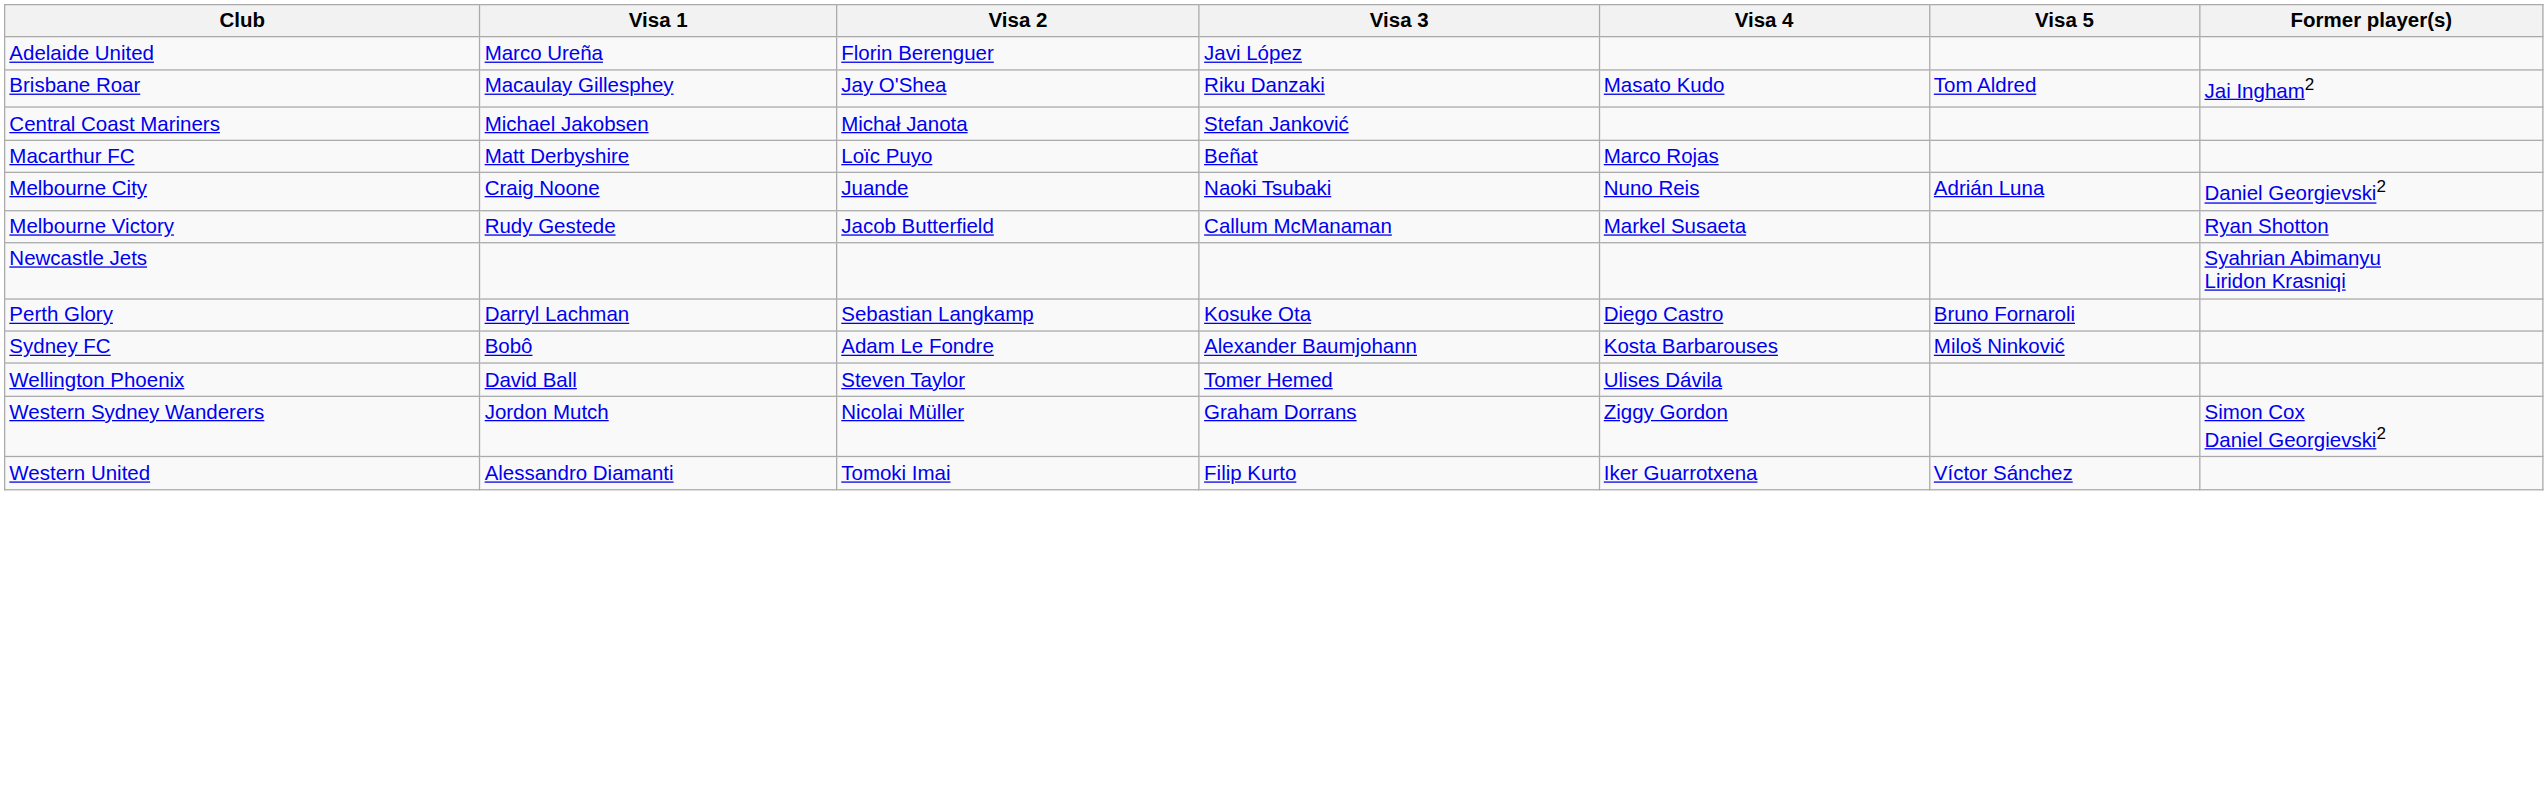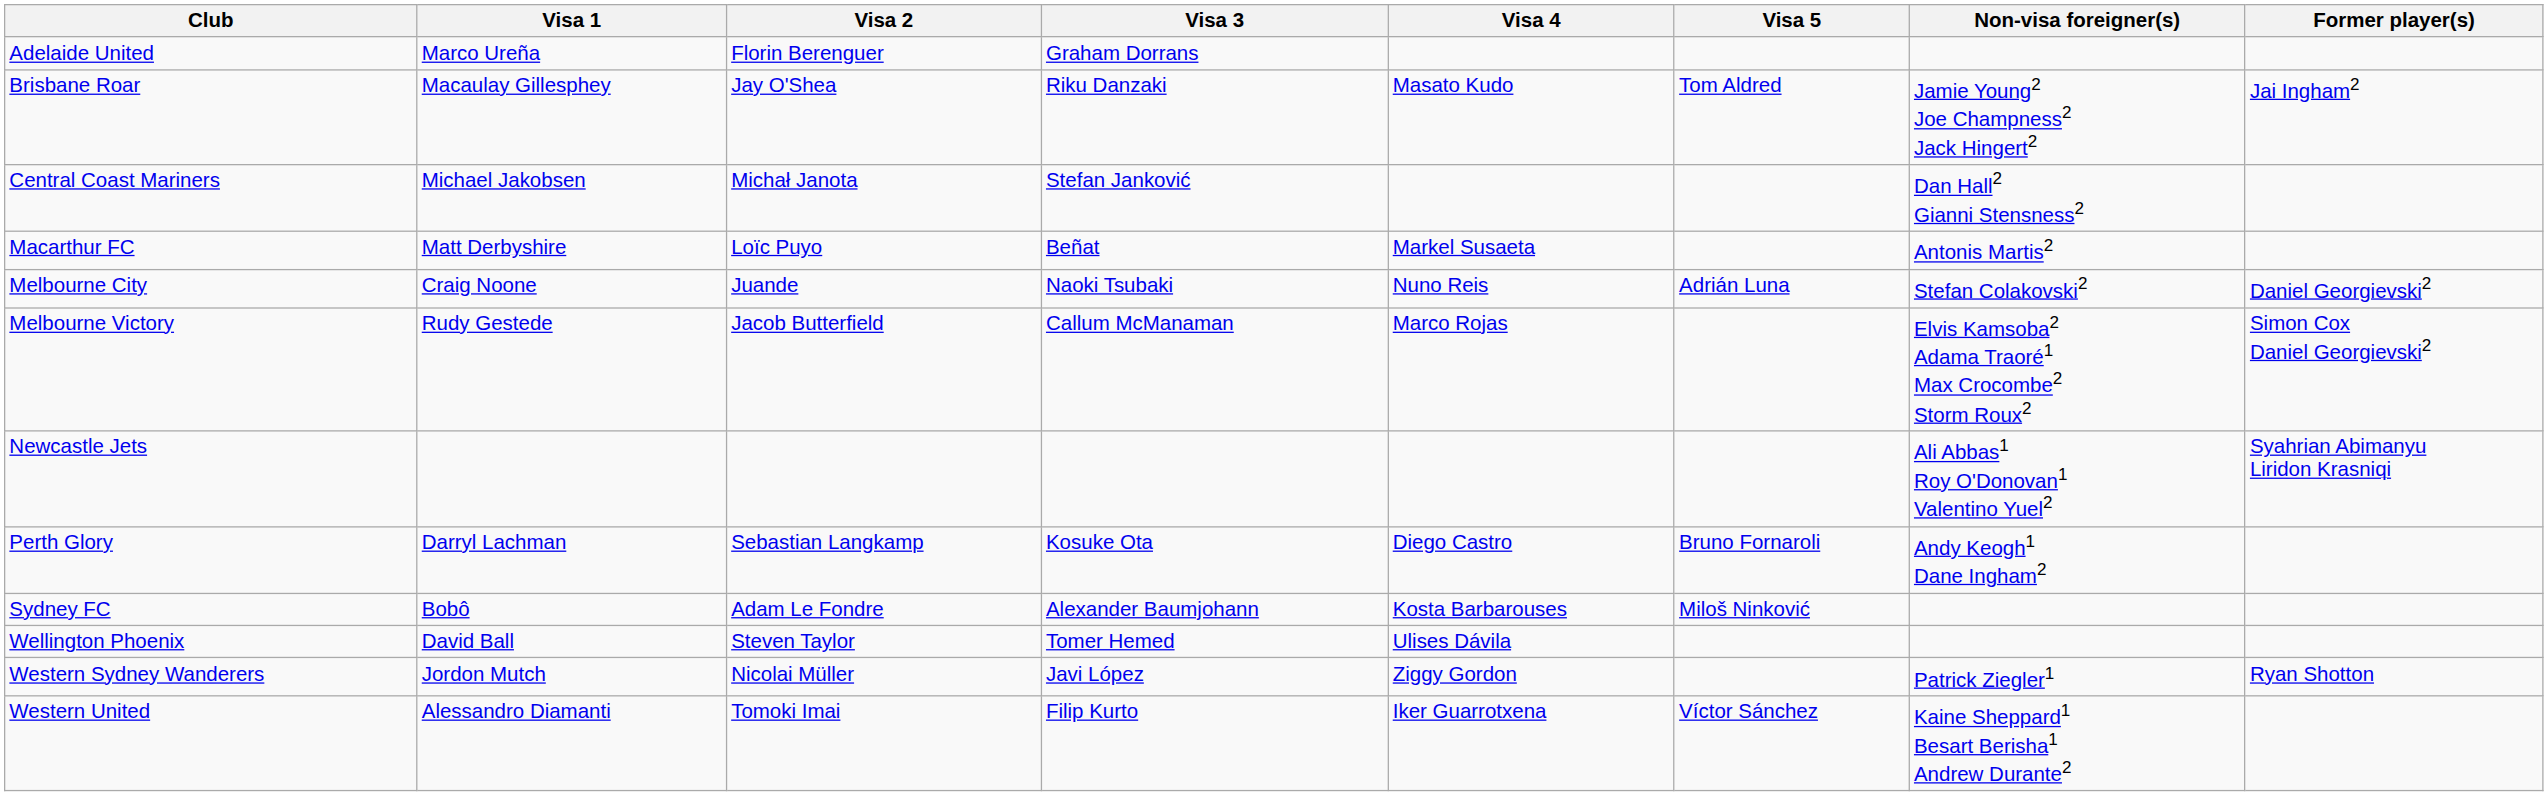 <table class="wikitable" style="width:100%">
 <tr>
 <th>Club</th>
 <th>Visa 1</th>
 <th>Visa 2</th>
 <th>Visa 3</th>
 <th>Visa 4</th>
 <th>Visa 5</th>
+<th>Non-visa foreigner(s)</th>
 <th>Former player(s)</th>
 </tr>
 <tr style="vertical-align:top;">
 <td><a href='#'>Adelaide United</a></td>
 <td> <a href='#'>Marco Ureña</a></td>
 <td> <a href='#'>Florin Berenguer</a></td>
-<td> <a href='#'>Javi López</a></td>
+<td> <a href='#'>Graham Dorrans</a></td>
+<td></td>
 <td></td>
 <td></td>
 <td></td>
 </tr>
 <tr style="vertical-align:top;">
 <td><a href='#'>Brisbane Roar</a></td>
 <td> <a href='#'>Macaulay Gillesphey</a></td>
 <td> <a href='#'>Jay O'Shea</a></td>
 <td> <a href='#'>Riku Danzaki</a></td>
 <td> <a href='#'>Masato Kudo</a></td>
 <td> <a href='#'>Tom Aldred</a></td>
+<td> <a href='#'>Jamie Young</a><sup>2</sup> <br> <a href='#'>Joe Champness</a><sup>2</sup> <br> <a href='#'>Jack Hingert</a><sup>2</sup></td>
 <td> <a href='#'>Jai Ingham</a><sup>2</sup></td>
 </tr>
 <tr style="vertical-align:top;">
 <td><a href='#'>Central Coast Mariners</a></td>
 <td> <a href='#'>Michael Jakobsen</a></td>
 <td> <a href='#'>Michał Janota</a></td>
 <td> <a href='#'>Stefan Janković</a></td>
 <td></td>
 <td></td>
+<td> <a href='#'>Dan Hall</a><sup>2</sup> <br> <a href='#'>Gianni Stensness</a><sup>2</sup></td>
 <td></td>
 </tr>
 <tr style="vertical-align:top;">
 <td><a href='#'>Macarthur FC</a></td>
 <td> <a href='#'>Matt Derbyshire</a></td>
 <td> <a href='#'>Loïc Puyo</a></td>
 <td> <a href='#'>Beñat</a></td>
-<td> <a href='#'>Marco Rojas</a></td>
+<td> <a href='#'>Markel Susaeta</a></td>
 <td></td>
+<td> <a href='#'>Antonis Martis</a><sup>2</sup></td>
 <td></td>
 </tr>
 <tr style="vertical-align:top;">
 <td><a href='#'>Melbourne City</a></td>
 <td> <a href='#'>Craig Noone</a></td>
 <td> <a href='#'>Juande</a></td>
 <td> <a href='#'>Naoki Tsubaki</a></td>
 <td> <a href='#'>Nuno Reis</a></td>
 <td> <a href='#'>Adrián Luna</a></td>
+<td> <a href='#'>Stefan Colakovski</a><sup>2</sup></td>
 <td> <a href='#'>Daniel Georgievski</a><sup>2</sup></td>
 </tr>
 <tr style="vertical-align:top;">
 <td><a href='#'>Melbourne Victory</a></td>
 <td> <a href='#'>Rudy Gestede</a></td>
 <td> <a href='#'>Jacob Butterfield</a></td>
 <td> <a href='#'>Callum McManaman</a></td>
-<td> <a href='#'>Markel Susaeta</a></td>
+<td> <a href='#'>Marco Rojas</a></td>
 <td></td>
-<td> <a href='#'>Ryan Shotton</a></td>
+<td> <a href='#'>Elvis Kamsoba</a><sup>2</sup> <br> <a href='#'>Adama Traoré</a><sup>1</sup> <br> <a href='#'>Max Crocombe</a><sup>2</sup> <br> <a href='#'>Storm Roux</a><sup>2</sup></td>
+<td> <a href='#'>Simon Cox</a> <br> <a href='#'>Daniel Georgievski</a><sup>2</sup></td>
 </tr>
 <tr style="vertical-align:top;">
 <td><a href='#'>Newcastle Jets</a></td>
 <td></td>
 <td></td>
 <td></td>
 <td></td>
 <td></td>
+<td> <a href='#'>Ali Abbas</a><sup>1</sup> <br> <a href='#'>Roy O'Donovan</a><sup>1</sup> <br> <a href='#'>Valentino Yuel</a><sup>2</sup></td>
 <td> <a href='#'>Syahrian Abimanyu</a> <br> <a href='#'>Liridon Krasniqi</a></td>
 </tr>
 <tr style="vertical-align:top;">
 <td><a href='#'>Perth Glory</a></td>
 <td> <a href='#'>Darryl Lachman</a></td>
 <td> <a href='#'>Sebastian Langkamp</a></td>
 <td> <a href='#'>Kosuke Ota</a></td>
 <td> <a href='#'>Diego Castro</a></td>
 <td> <a href='#'>Bruno Fornaroli</a></td>
+<td> <a href='#'>Andy Keogh</a><sup>1</sup> <br> <a href='#'>Dane Ingham</a><sup>2</sup></td>
 <td></td>
 </tr>
 <tr style="vertical-align:top;">
 <td><a href='#'>Sydney FC</a></td>
 <td> <a href='#'>Bobô</a></td>
 <td> <a href='#'>Adam Le Fondre</a></td>
 <td> <a href='#'>Alexander Baumjohann</a></td>
 <td> <a href='#'>Kosta Barbarouses</a></td>
 <td> <a href='#'>Miloš Ninković</a></td>
 <td></td>
+<td></td>
 </tr>
 <tr style="vertical-align:top;">
 <td><a href='#'>Wellington Phoenix</a></td>
 <td> <a href='#'>David Ball</a></td>
 <td> <a href='#'>Steven Taylor</a></td>
 <td> <a href='#'>Tomer Hemed</a></td>
 <td> <a href='#'>Ulises Dávila</a></td>
 <td></td>
 <td></td>
+<td></td>
 </tr>
 <tr style="vertical-align:top;">
 <td><a href='#'>Western Sydney Wanderers</a></td>
 <td> <a href='#'>Jordon Mutch</a></td>
 <td> <a href='#'>Nicolai Müller</a></td>
-<td> <a href='#'>Graham Dorrans</a></td>
+<td> <a href='#'>Javi López</a></td>
 <td> <a href='#'>Ziggy Gordon</a></td>
 <td></td>
-<td> <a href='#'>Simon Cox</a> <br> <a href='#'>Daniel Georgievski</a><sup>2</sup></td>
+<td> <a href='#'>Patrick Ziegler</a><sup>1</sup></td>
+<td> <a href='#'>Ryan Shotton</a></td>
 </tr>
 <tr style="vertical-align:top;">
 <td><a href='#'>Western United</a></td>
 <td> <a href='#'>Alessandro Diamanti</a></td>
 <td> <a href='#'>Tomoki Imai</a></td>
 <td> <a href='#'>Filip Kurto</a></td>
 <td> <a href='#'>Iker Guarrotxena</a></td>
 <td> <a href='#'>Víctor Sánchez</a></td>
+<td> <a href='#'>Kaine Sheppard</a><sup>1</sup> <br> <a href='#'>Besart Berisha</a><sup>1</sup> <br> <a href='#'>Andrew Durante</a><sup>2</sup></td>
 <td></td>
 </tr>
 </table>
